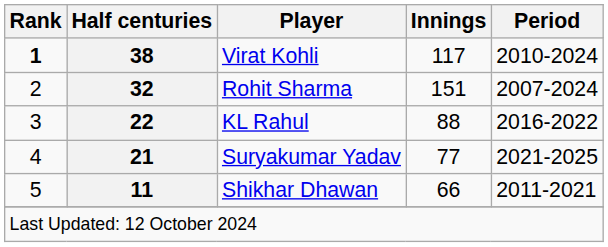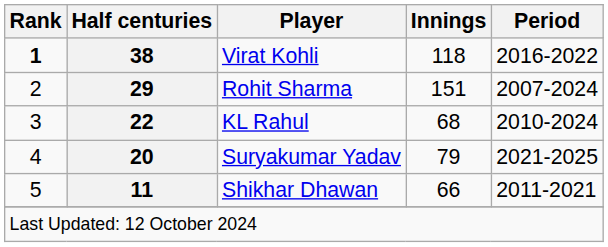 <table class="wikitable sortable">
 <tr>
 <th scope=col>Rank</th>
 <th scope=col>Half centuries</th>
 <th scope=col>Player</th>
 <th scope=col>Innings</th>
 <th scope=col>Period</th>
 </tr>
 <tr>
 <td align=center><strong>1</strong></td>
 <th scope=row style=text-align:center;>38</th>
 <td><a href='#'>Virat Kohli</a></td>
-<td align=center>117</td>
-<td>2010-2024</td>
+<td align=center>118</td>
+<td>2016-2022</td>
 </tr>
 <tr>
 <td align=center>2</td>
-<th scope=row style=text-align:center;>32</th>
+<th scope=row style=text-align:center;>29</th>
 <td><a href='#'>Rohit Sharma</a></td>
 <td align=center>151</td>
 <td>2007-2024</td>
 </tr>
 <tr>
 <td align=center>3</td>
 <th scope=row style=text-align:center;>22</th>
 <td><a href='#'>KL Rahul</a></td>
-<td align=center>88</td>
-<td>2016-2022</td>
+<td align=center>68</td>
+<td>2010-2024</td>
 </tr>
 <tr>
 <td align=center>4</td>
-<th scope=row style=text-align:center;>21</th>
+<th scope=row style=text-align:center;>20</th>
 <td><a href='#'>Suryakumar Yadav</a></td>
-<td align=center>77</td>
+<td align=center>79</td>
 <td>2021-2025</td>
 </tr>
 <tr>
 <td align=center>5</td>
 <th scope=row style=text-align:center;>11</th>
 <td><a href='#'>Shikhar Dhawan</a></td>
 <td align=center>66</td>
 <td>2011-2021</td>
 </tr>
 <tr>
 </tr>
 <tr class=sortbottom>
 <td colspan=6><small>Last Updated: 12 October 2024</small></td>
 </tr>
 </table>
